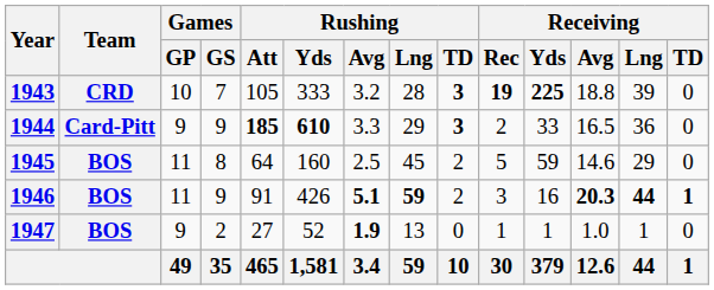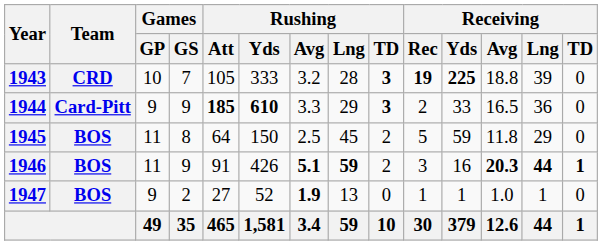 <table class="wikitable" style="text-align:center;">
 <tr>
 <th rowspan="2">Year</th>
 <th rowspan="2">Team</th>
 <th colspan="2">Games</th>
 <th colspan="5">Rushing</th>
 <th colspan="5">Receiving</th>
 </tr>
 <tr>
 <th>GP</th>
 <th>GS</th>
 <th>Att</th>
 <th>Yds</th>
 <th>Avg</th>
 <th>Lng</th>
 <th>TD</th>
 <th>Rec</th>
 <th>Yds</th>
 <th>Avg</th>
 <th>Lng</th>
 <th>TD</th>
 </tr>
 <tr>
 <th><a href='#'>1943</a></th>
 <th><a href='#'>CRD</a></th>
 <td>10</td>
 <td>7</td>
 <td>105</td>
 <td>333</td>
 <td>3.2</td>
 <td>28</td>
 <td><strong>3</strong></td>
 <td><strong>19</strong></td>
 <td><strong>225</strong></td>
 <td>18.8</td>
 <td>39</td>
 <td>0</td>
 </tr>
 <tr>
 <th><a href='#'>1944</a></th>
 <th><a href='#'>Card-Pitt</a></th>
 <td>9</td>
 <td>9</td>
 <td><strong>185</strong></td>
 <td><strong>610</strong></td>
 <td>3.3</td>
 <td>29</td>
 <td><strong>3</strong></td>
 <td>2</td>
 <td>33</td>
 <td>16.5</td>
 <td>36</td>
 <td>0</td>
 </tr>
 <tr>
 <th><a href='#'>1945</a></th>
 <th><a href='#'>BOS</a></th>
 <td>11</td>
 <td>8</td>
 <td>64</td>
-<td>160</td>
+<td>150</td>
 <td>2.5</td>
 <td>45</td>
 <td>2</td>
 <td>5</td>
 <td>59</td>
-<td>14.6</td>
+<td>11.8</td>
 <td>29</td>
 <td>0</td>
 </tr>
 <tr>
 <th><a href='#'>1946</a></th>
 <th><a href='#'>BOS</a></th>
 <td>11</td>
 <td>9</td>
 <td>91</td>
 <td>426</td>
 <td><strong>5.1</strong></td>
 <td><strong>59</strong></td>
 <td>2</td>
 <td>3</td>
 <td>16</td>
 <td><strong>20.3</strong></td>
 <td><strong>44</strong></td>
 <td><strong>1</strong></td>
 </tr>
 <tr>
 <th><a href='#'>1947</a></th>
 <th><a href='#'>BOS</a></th>
 <td>9</td>
 <td>2</td>
 <td>27</td>
 <td>52</td>
 <td><strong>1.9</strong></td>
 <td>13</td>
 <td>0</td>
 <td>1</td>
 <td>1</td>
 <td>1.0</td>
 <td>1</td>
 <td>0</td>
 </tr>
 <tr>
 <th colspan="2"></th>
 <th>49</th>
 <th>35</th>
 <th>465</th>
 <th>1,581</th>
 <th>3.4</th>
 <th>59</th>
 <th>10</th>
 <th>30</th>
 <th>379</th>
 <th>12.6</th>
 <th>44</th>
 <th>1</th>
 </tr>
 </table>
